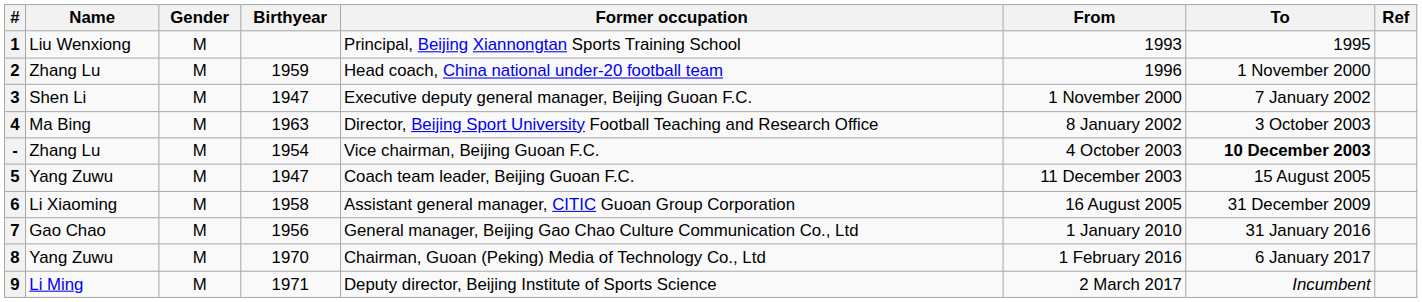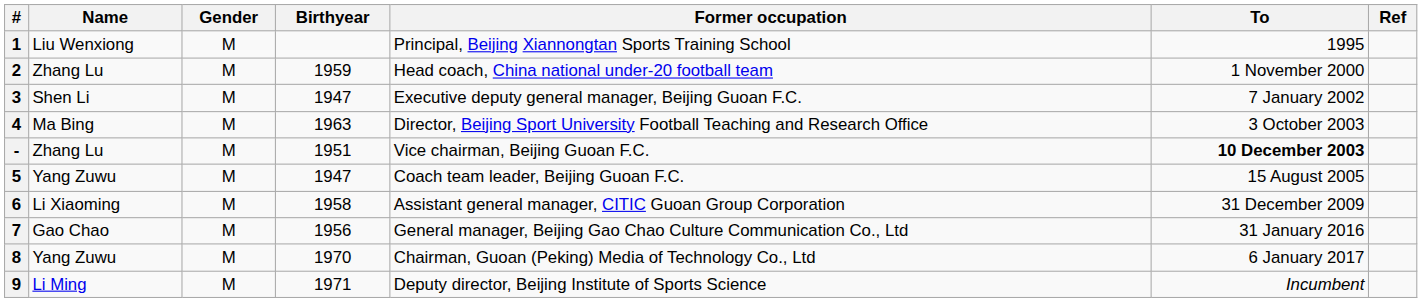 <table width=85%; class="wikitable">
 <tr>
 <th>#</th>
 <th>Name</th>
 <th>Gender</th>
 <th>Birthyear</th>
 <th>Former occupation</th>
-<th>From</th>
 <th>To</th>
 <th>Ref</th>
 </tr>
 <tr>
 <th>1</th>
 <td> Liu Wenxiong</td>
 <td align=center>M</td>
 <td align=center></td>
 <td>Principal, <a href='#'>Beijing</a> <a href='#'>Xiannongtan</a> Sports Training School</td>
-<td align=right>1993</td>
 <td align=right>1995</td>
 <td></td>
 </tr>
 <tr>
 <th>2</th>
 <td> Zhang Lu</td>
 <td align=center>M</td>
 <td align=center>1959</td>
 <td>Head coach, <a href='#'>China national under-20 football team</a></td>
-<td align=right>1996</td>
 <td align=right>1 November 2000</td>
 <td></td>
 </tr>
 <tr>
 <th>3</th>
 <td> Shen Li</td>
 <td align=center>M</td>
 <td align=center>1947</td>
 <td>Executive deputy general manager, Beijing Guoan F.C.</td>
-<td align=right>1 November 2000</td>
 <td align=right>7 January 2002</td>
 <td></td>
 </tr>
 <tr>
 <th>4</th>
 <td> Ma Bing</td>
 <td align=center>M</td>
 <td align=center>1963</td>
 <td>Director, <a href='#'>Beijing Sport University</a> Football Teaching and Research Office</td>
-<td align=right>8 January 2002</td>
 <td align=right>3 October 2003</td>
 <td></td>
 </tr>
 <tr>
 <th>-</th>
 <td> Zhang Lu</td>
 <td align=center>M</td>
-<td align=center>1954</td>
+<td align=center>1951</td>
 <td>Vice chairman, Beijing Guoan F.C.</td>
-<td align=right>4 October 2003</td>
 <td align=right><strong>10 December 2003</strong></td>
 <td></td>
 </tr>
 <tr>
 <th>5</th>
 <td> Yang Zuwu</td>
 <td align=center>M</td>
 <td align=center>1947</td>
 <td>Coach team leader, Beijing Guoan F.C.</td>
-<td align=right>11 December 2003</td>
 <td align=right>15 August 2005</td>
 <td></td>
 </tr>
 <tr>
 <th>6</th>
 <td> Li Xiaoming</td>
 <td align=center>M</td>
 <td align=center>1958</td>
 <td>Assistant general manager, <a href='#'>CITIC</a> Guoan Group Corporation</td>
-<td align=right>16 August 2005</td>
 <td align=right>31 December 2009</td>
 <td></td>
 </tr>
 <tr>
 <th>7</th>
 <td> Gao Chao</td>
 <td align=center>M</td>
 <td align=center>1956</td>
 <td>General manager, Beijing Gao Chao Culture Communication Co., Ltd</td>
-<td align=right>1 January 2010</td>
 <td align=right>31 January 2016</td>
 <td></td>
 </tr>
 <tr>
 <th>8</th>
 <td> Yang Zuwu</td>
 <td align=center>M</td>
 <td align=center>1970</td>
 <td>Chairman, Guoan (Peking) Media of Technology Co., Ltd</td>
-<td align=right>1 February 2016</td>
 <td align=right>6 January 2017</td>
 <td></td>
 </tr>
 <tr>
 <th>9</th>
 <td> <a href='#'>Li Ming</a></td>
 <td align=center>M</td>
 <td align=center>1971</td>
 <td>Deputy director, Beijing Institute of Sports Science</td>
-<td align=right>2 March 2017</td>
 <td align=right><em>Incumbent</em></td>
 <td></td>
 </tr>
 </table>
